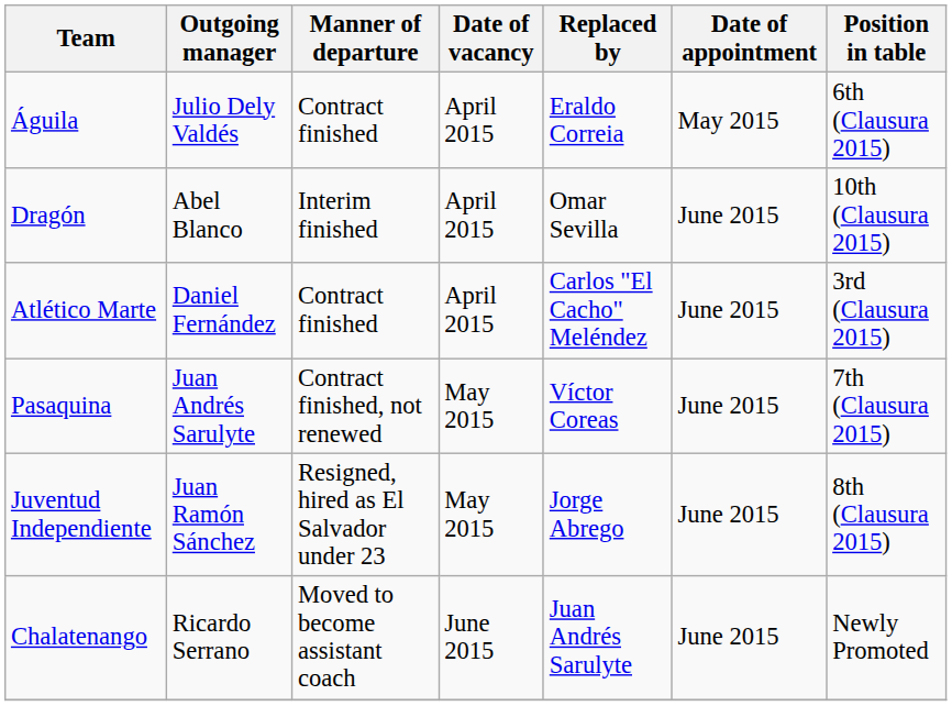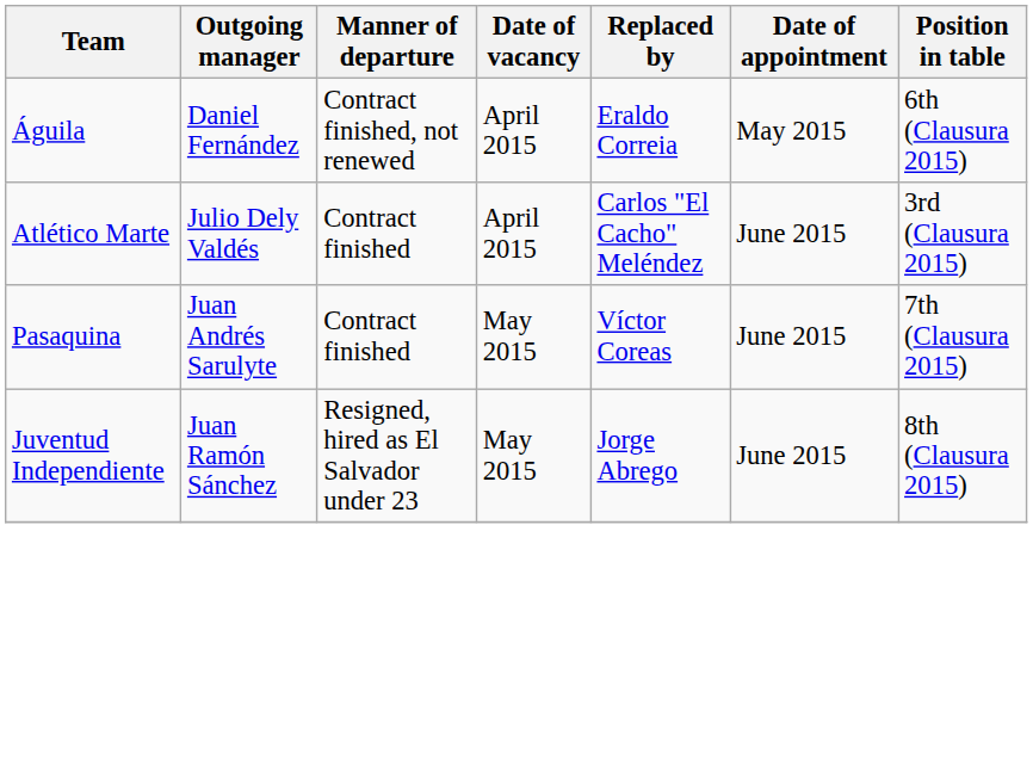 <table class="wikitable">
 <tr>
 <th>Team</th>
 <th>Outgoing manager</th>
 <th>Manner of departure</th>
 <th>Date of vacancy</th>
 <th>Replaced by</th>
 <th>Date of appointment</th>
 <th>Position in table</th>
 </tr>
 <tr>
 <td><a href='#'>Águila</a></td>
-<td> <a href='#'>Julio Dely Valdés</a></td>
-<td>Contract finished</td>
+<td> <a href='#'>Daniel Fernández</a></td>
+<td>Contract finished, not renewed</td>
 <td>April 2015</td>
 <td> <a href='#'>Eraldo Correia</a></td>
 <td>May 2015</td>
 <td>6th (<a href='#'>Clausura 2015</a>)</td>
 </tr>
 <tr>
-<td><a href='#'>Dragón</a></td>
-<td> Abel Blanco</td>
-<td>Interim finished</td>
-<td>April 2015</td>
-<td> Omar Sevilla</td>
-<td>June 2015</td>
-<td>10th (<a href='#'>Clausura 2015</a>)</td>
-</tr>
-<tr>
 <td><a href='#'>Atlético Marte</a></td>
-<td> <a href='#'>Daniel Fernández</a></td>
+<td> <a href='#'>Julio Dely Valdés</a></td>
 <td>Contract finished</td>
 <td>April 2015</td>
 <td> <a href='#'>Carlos "El Cacho" Meléndez</a></td>
 <td>June 2015</td>
 <td>3rd (<a href='#'>Clausura 2015</a>)</td>
 </tr>
 <tr>
 <td><a href='#'>Pasaquina</a></td>
 <td> <a href='#'>Juan Andrés Sarulyte</a></td>
-<td>Contract finished, not renewed</td>
+<td>Contract finished</td>
 <td>May 2015</td>
 <td> <a href='#'>Víctor Coreas</a></td>
 <td>June 2015</td>
 <td>7th (<a href='#'>Clausura 2015</a>)</td>
 </tr>
 <tr>
 <td><a href='#'>Juventud Independiente</a></td>
 <td> <a href='#'>Juan Ramón Sánchez</a></td>
 <td>Resigned, hired as El Salvador under 23</td>
 <td>May 2015</td>
 <td> <a href='#'>Jorge Abrego</a></td>
 <td>June 2015</td>
 <td>8th (<a href='#'>Clausura 2015</a>)</td>
 </tr>
 <tr>
-<td><a href='#'>Chalatenango</a></td>
-<td> Ricardo Serrano</td>
-<td>Moved to become assistant coach</td>
-<td>June 2015</td>
-<td> <a href='#'>Juan Andrés Sarulyte</a></td>
-<td>June 2015</td>
-<td>Newly Promoted</td>
-</tr>
-<tr>
 </tr>
 </table>
